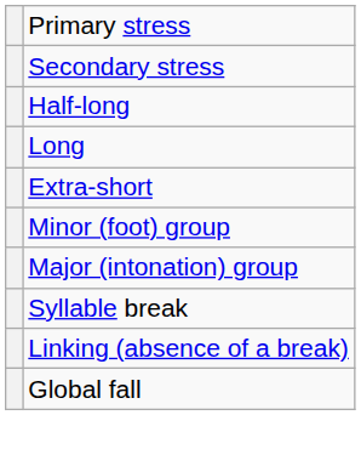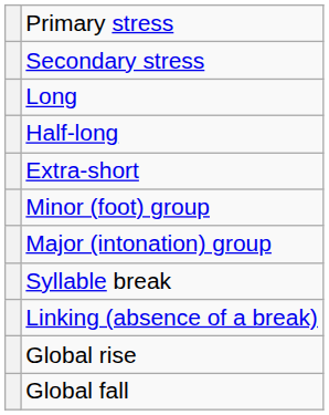 <table class="wikitable" style="margin-right:1.5em">
 <tr>
 <th style="font-weight: normal; font-size: x-large;"></th>
 <td>Primary <a href='#'>stress</a></td>
 </tr>
 <tr>
 <th style="font-weight: normal; font-size: x-large;"></th>
 <td><a href='#'>Secondary stress</a></td>
 </tr>
 <tr>
 <th style="font-weight: normal; font-size: x-large;"></th>
-<td><a href='#'>Half-long</a></td>
+<td><a href='#'>Long</a></td>
 </tr>
 <tr>
 <th style="font-weight: normal; font-size: x-large;"></th>
-<td><a href='#'>Long</a></td>
+<td><a href='#'>Half-long</a></td>
 </tr>
 <tr>
 <th style="font-weight: normal; font-size: x-large;"></th>
 <td><a href='#'>Extra-short</a></td>
 </tr>
 <tr>
 <th style="font-weight: normal; font-size: x-large;"></th>
 <td><a href='#'>Minor (foot) group</a></td>
 </tr>
 <tr>
 <th style="font-weight: normal; font-size: x-large;"></th>
 <td><a href='#'>Major (intonation) group</a></td>
 </tr>
 <tr>
 <th style="font-weight: normal; font-size: x-large;"></th>
 <td><a href='#'>Syllable</a> break</td>
 </tr>
 <tr>
 <th style="font-weight: normal; font-size: x-large;"></th>
 <td><a href='#'>Linking (absence of a break)</a></td>
 </tr>
 <tr>
 <th style="font-weight: normal; font-size: x-large;"></th>
+<td>Global rise</td>
+</tr>
+<tr>
+<th style="font-weight: normal; font-size: x-large;"></th>
 <td>Global fall</td>
 </tr>
 </table>
